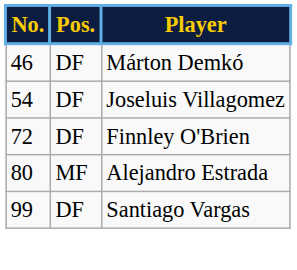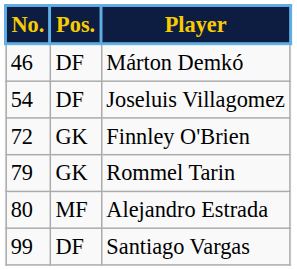 <table class="wikitable sortable" style=" font-size:95%; text-align:left;">
 <tr>
 <th style="background:#0D1D41; color:#F8CC00; border:2px solid #5FAFE4;" scope="col">No.</th>
 <th style="background:#0D1D41; color:#F8CC00; border:2px solid #5FAFE4;" scope="col">Pos.</th>
 <th style="background:#0D1D41; color:#F8CC00; border:2px solid #5FAFE4;" scope="col">Player</th>
 </tr>
 <tr>
 <td>46</td>
 <td>DF</td>
 <td>Márton Demkó</td>
 </tr>
 <tr>
 <td>54</td>
 <td>DF</td>
 <td>Joseluis Villagomez</td>
 </tr>
 <tr>
 <td>72</td>
-<td>DF</td>
+<td>GK</td>
 <td>Finnley O'Brien</td>
+</tr>
+<tr>
+<td>79</td>
+<td>GK</td>
+<td>Rommel Tarin</td>
 </tr>
 <tr>
 <td>80</td>
 <td>MF</td>
 <td>Alejandro Estrada</td>
 </tr>
 <tr>
 <td>99</td>
 <td>DF</td>
 <td>Santiago Vargas</td>
 </tr>
 </table>
